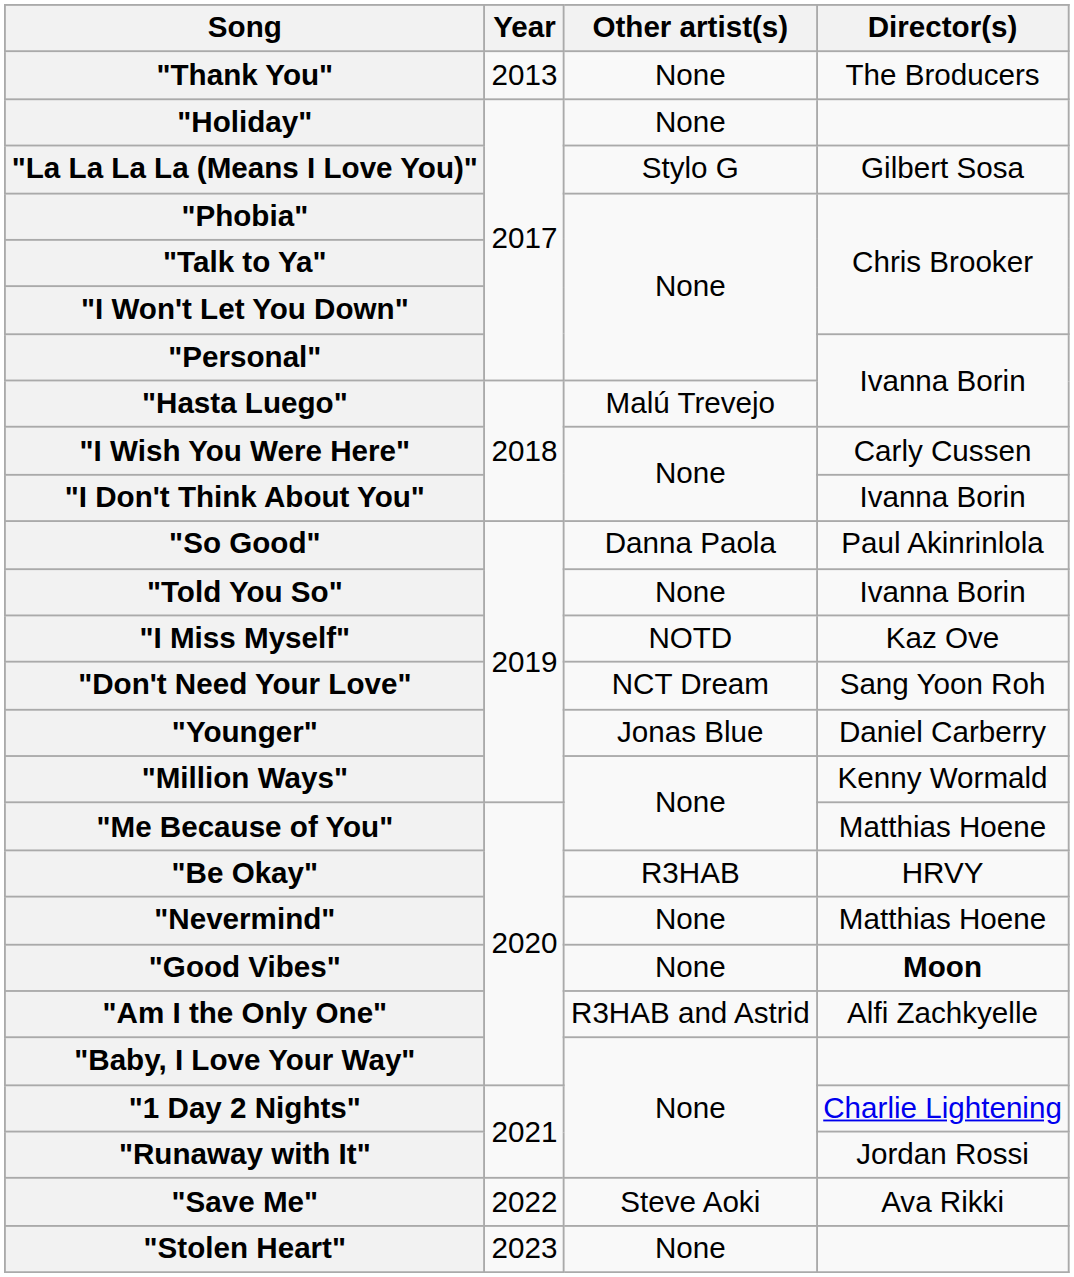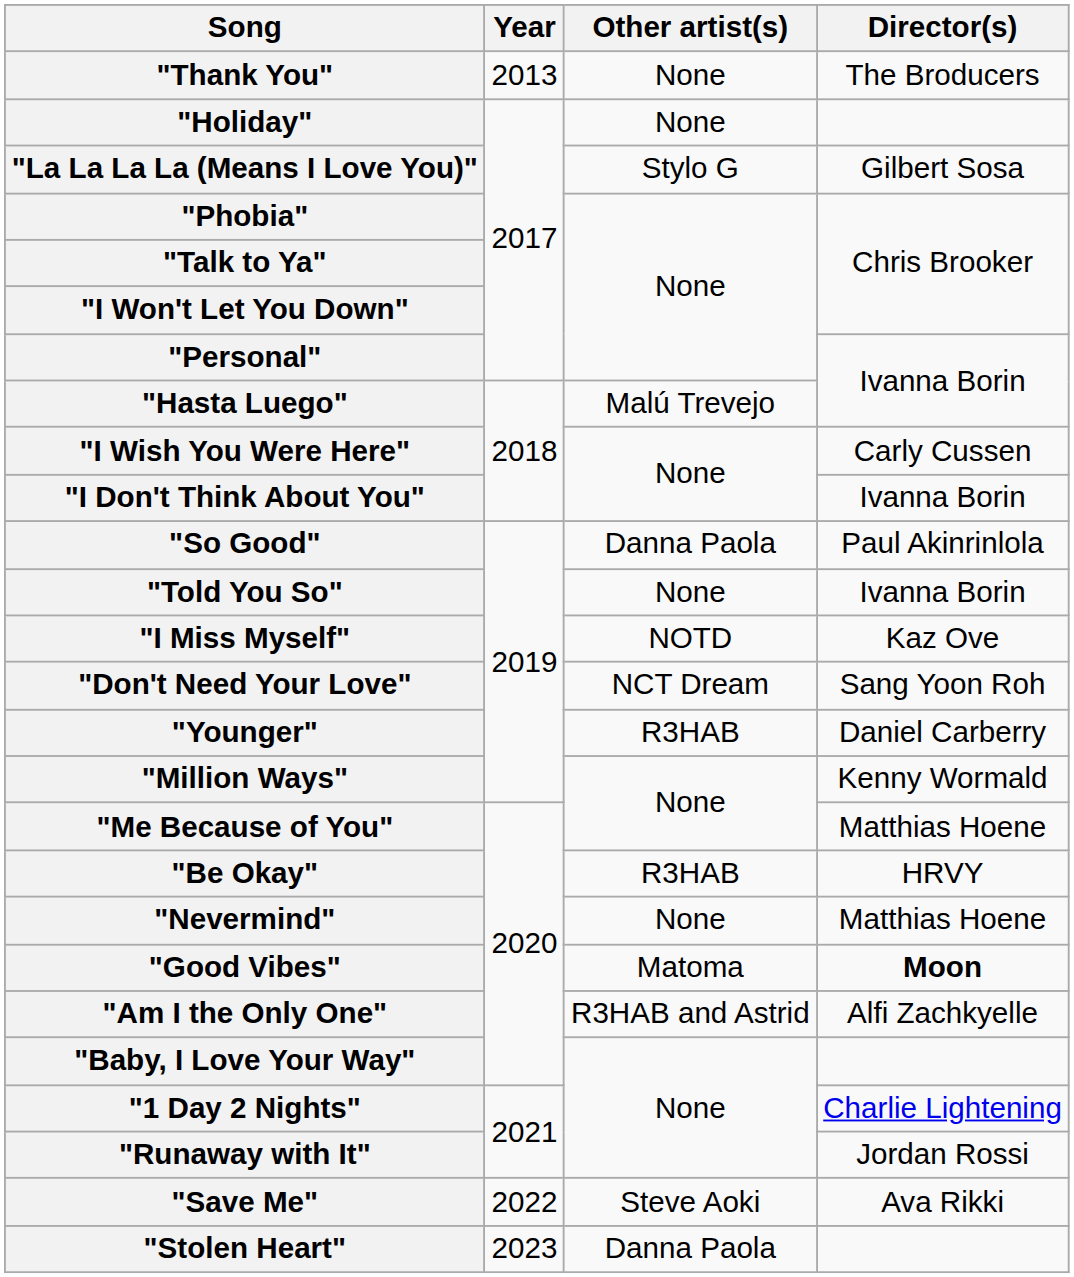 <table class="wikitable plainrowheaders" style="text-align:center;">
 <tr>
 <th scope="col">Song</th>
 <th scope="col">Year</th>
 <th scope="col">Other artist(s)</th>
 <th scope="col">Director(s)</th>
 </tr>
 <tr>
 <th scope="row">"Thank You"</th>
 <td>2013</td>
 <td>None</td>
 <td>The Broducers</td>
 </tr>
 <tr>
 <th scope="row">"Holiday"</th>
 <td rowspan="6">2017</td>
 <td>None</td>
 <td></td>
 </tr>
 <tr>
 <th scope="row">"La La La La (Means I Love You)"</th>
 <td>Stylo G</td>
 <td>Gilbert Sosa</td>
 </tr>
 <tr>
 <th scope="row">"Phobia"</th>
 <td rowspan="4">None</td>
 <td rowspan="3">Chris Brooker</td>
 </tr>
 <tr>
 <th scope="row">"Talk to Ya"</th>
 </tr>
 <tr>
 <th scope="row">"I Won't Let You Down"</th>
 </tr>
 <tr>
 <th scope="row">"Personal"</th>
 <td rowspan="2">Ivanna Borin</td>
 </tr>
 <tr>
 <th scope="row">"Hasta Luego"</th>
 <td rowspan="3">2018</td>
 <td>Malú Trevejo</td>
 </tr>
 <tr>
 <th scope="row">"I Wish You Were Here"</th>
 <td rowspan="2">None</td>
 <td>Carly Cussen</td>
 </tr>
 <tr>
 <th scope="row">"I Don't Think About You"</th>
 <td>Ivanna Borin</td>
 </tr>
 <tr>
 <th scope="row">"So Good"</th>
 <td rowspan="6">2019</td>
 <td>Danna Paola</td>
 <td>Paul Akinrinlola</td>
 </tr>
 <tr>
 <th scope="row">"Told You So"</th>
 <td>None</td>
 <td>Ivanna Borin</td>
 </tr>
 <tr>
 <th scope="row">"I Miss Myself"</th>
 <td>NOTD</td>
 <td>Kaz Ove</td>
 </tr>
 <tr>
 <th scope="row">"Don't Need Your Love"</th>
 <td>NCT Dream</td>
 <td>Sang Yoon Roh</td>
 </tr>
 <tr>
 <th scope="row">"Younger"</th>
-<td>Jonas Blue</td>
+<td>R3HAB</td>
 <td>Daniel Carberry</td>
 </tr>
 <tr>
 <th scope="row">"Million Ways"</th>
 <td rowspan="2">None</td>
 <td>Kenny Wormald</td>
 </tr>
 <tr>
 <th scope="row">"Me Because of You"</th>
 <td rowspan="6">2020</td>
 <td>Matthias Hoene</td>
 </tr>
 <tr>
 <th scope="row">"Be Okay"</th>
 <td>R3HAB</td>
 <td>HRVY</td>
 </tr>
 <tr>
 <th scope="row">"Nevermind"</th>
 <td>None</td>
 <td>Matthias Hoene</td>
 </tr>
 <tr>
 <th scope="row">"Good Vibes"</th>
-<td>None</td>
+<td>Matoma</td>
 <td><strong>Moon</strong></td>
 </tr>
 <tr>
 <th scope="row">"Am I the Only One"</th>
 <td>R3HAB and Astrid</td>
 <td>Alfi Zachkyelle</td>
 </tr>
 <tr>
 <th scope="row">"Baby, I Love Your Way"</th>
 <td rowspan="3">None</td>
 </tr>
 <tr>
 <th scope="row">"1 Day 2 Nights"</th>
 <td rowspan="2">2021</td>
 <td><a href='#'>Charlie Lightening</a></td>
 </tr>
 <tr>
 <th scope="row">"Runaway with It"</th>
 <td>Jordan Rossi</td>
 </tr>
 <tr>
 <th scope="row">"Save Me"</th>
 <td>2022</td>
 <td>Steve Aoki</td>
 <td>Ava Rikki</td>
 </tr>
 <tr>
 <th scope="row">"Stolen Heart"</th>
 <td>2023</td>
-<td>None</td>
+<td>Danna Paola</td>
 </tr>
 </table>
